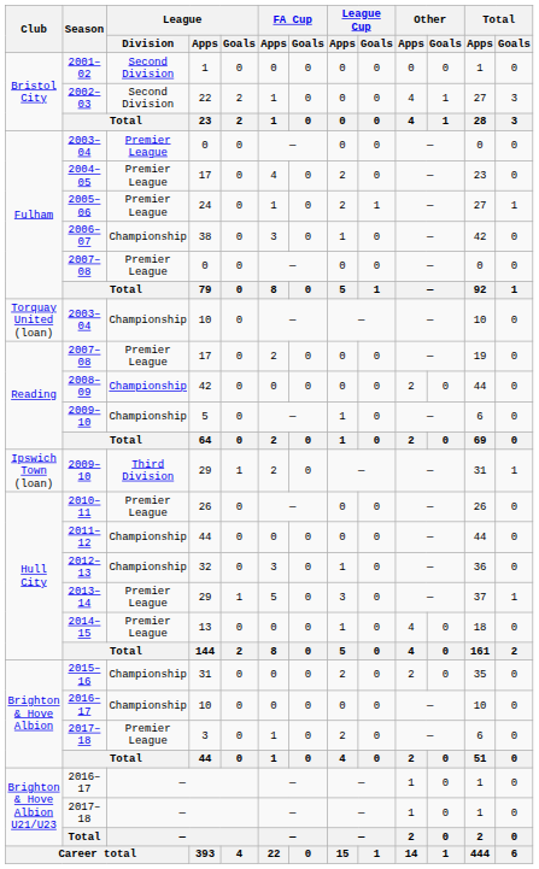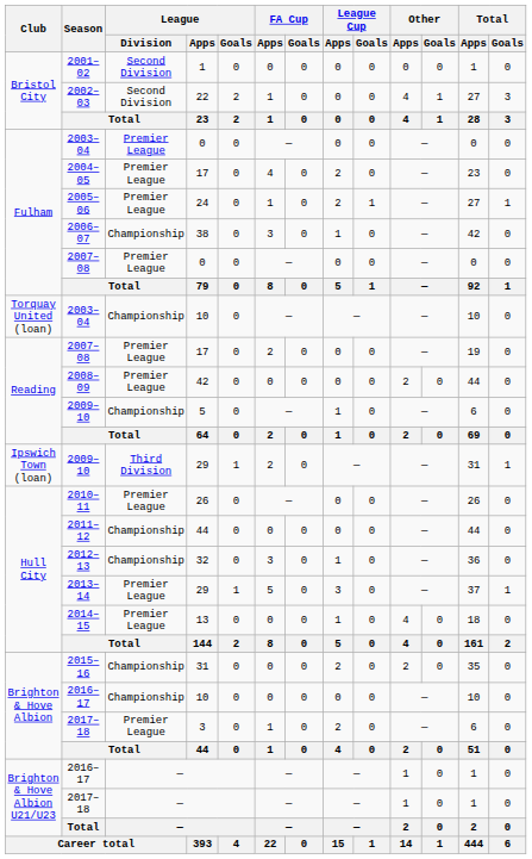 <table class=wikitable style="text-align: center">
 <tr>
 <th rowspan=2>Club</th>
 <th rowspan=2>Season</th>
 <th colspan=3>League</th>
 <th colspan=2><a href='#'>FA Cup</a></th>
 <th colspan=2><a href='#'>League Cup</a></th>
 <th colspan=2>Other</th>
 <th colspan=2>Total</th>
 </tr>
 <tr>
 <th>Division</th>
 <th>Apps</th>
 <th>Goals</th>
 <th>Apps</th>
 <th>Goals</th>
 <th>Apps</th>
 <th>Goals</th>
 <th>Apps</th>
 <th>Goals</th>
 <th>Apps</th>
 <th>Goals</th>
 </tr>
 <tr>
 <td rowspan=3><a href='#'>Bristol City</a></td>
 <td><a href='#'>2001–02</a></td>
 <td><a href='#'>Second Division</a></td>
 <td>1</td>
 <td>0</td>
 <td>0</td>
 <td>0</td>
 <td>0</td>
 <td>0</td>
 <td>0</td>
 <td>0</td>
 <td>1</td>
 <td>0</td>
 </tr>
 <tr>
 <td><a href='#'>2002–03</a></td>
 <td>Second Division</td>
 <td>22</td>
 <td>2</td>
 <td>1</td>
 <td>0</td>
 <td>0</td>
 <td>0</td>
 <td>4</td>
 <td>1</td>
 <td>27</td>
 <td>3</td>
 </tr>
 <tr>
 <th colspan=2>Total</th>
 <th>23</th>
 <th>2</th>
 <th>1</th>
 <th>0</th>
 <th>0</th>
 <th>0</th>
 <th>4</th>
 <th>1</th>
 <th>28</th>
 <th>3</th>
 </tr>
 <tr>
 <td rowspan=6><a href='#'>Fulham</a></td>
 <td><a href='#'>2003–04</a></td>
 <td><a href='#'>Premier League</a></td>
 <td>0</td>
 <td>0</td>
 <td colspan=2>—</td>
 <td>0</td>
 <td>0</td>
 <td colspan=2>—</td>
 <td>0</td>
 <td>0</td>
 </tr>
 <tr>
 <td><a href='#'>2004–05</a></td>
 <td>Premier League</td>
 <td>17</td>
 <td>0</td>
 <td>4</td>
 <td>0</td>
 <td>2</td>
 <td>0</td>
 <td colspan=2>—</td>
 <td>23</td>
 <td>0</td>
 </tr>
 <tr>
 <td><a href='#'>2005–06</a></td>
 <td>Premier League</td>
 <td>24</td>
 <td>0</td>
 <td>1</td>
 <td>0</td>
 <td>2</td>
 <td>1</td>
 <td colspan=2>—</td>
 <td>27</td>
 <td>1</td>
 </tr>
 <tr>
 <td><a href='#'>2006–07</a></td>
 <td>Championship</td>
 <td>38</td>
 <td>0</td>
 <td>3</td>
 <td>0</td>
 <td>1</td>
 <td>0</td>
 <td colspan=2>—</td>
 <td>42</td>
 <td>0</td>
 </tr>
 <tr>
 <td><a href='#'>2007–08</a></td>
 <td>Premier League</td>
 <td>0</td>
 <td>0</td>
 <td colspan=2>—</td>
 <td>0</td>
 <td>0</td>
 <td colspan=2>—</td>
 <td>0</td>
 <td>0</td>
 </tr>
 <tr>
 <th colspan=2>Total</th>
 <th>79</th>
 <th>0</th>
 <th>8</th>
 <th>0</th>
 <th>5</th>
 <th>1</th>
 <th colspan=2>—</th>
 <th>92</th>
 <th>1</th>
 </tr>
 <tr>
 <td><a href='#'>Torquay United</a> (loan)</td>
 <td><a href='#'>2003–04</a></td>
 <td>Championship</td>
 <td>10</td>
 <td>0</td>
 <td colspan=2>—</td>
 <td colspan=2>—</td>
 <td colspan=2>—</td>
 <td>10</td>
 <td>0</td>
 </tr>
 <tr>
 <td rowspan=4><a href='#'>Reading</a></td>
 <td><a href='#'>2007–08</a></td>
 <td>Premier League</td>
 <td>17</td>
 <td>0</td>
 <td>2</td>
 <td>0</td>
 <td>0</td>
 <td>0</td>
 <td colspan=2>—</td>
 <td>19</td>
 <td>0</td>
 </tr>
 <tr>
 <td><a href='#'>2008–09</a></td>
-<td><a href='#'>Championship</a></td>
+<td>Premier League</td>
 <td>42</td>
 <td>0</td>
 <td>0</td>
 <td>0</td>
 <td>0</td>
 <td>0</td>
 <td>2</td>
 <td>0</td>
 <td>44</td>
 <td>0</td>
 </tr>
 <tr>
 <td><a href='#'>2009–10</a></td>
 <td>Championship</td>
 <td>5</td>
 <td>0</td>
 <td colspan=2>—</td>
 <td>1</td>
 <td>0</td>
 <td colspan=2>—</td>
 <td>6</td>
 <td>0</td>
 </tr>
 <tr>
 <th colspan=2>Total</th>
 <th>64</th>
 <th>0</th>
 <th>2</th>
 <th>0</th>
 <th>1</th>
 <th>0</th>
 <th>2</th>
 <th>0</th>
 <th>69</th>
 <th>0</th>
 </tr>
 <tr>
 <td><a href='#'>Ipswich Town</a> (loan)</td>
 <td><a href='#'>2009–10</a></td>
 <td><a href='#'>Third Division</a></td>
 <td>29</td>
 <td>1</td>
 <td>2</td>
 <td>0</td>
 <td colspan=2>—</td>
 <td colspan=2>—</td>
 <td>31</td>
 <td>1</td>
 </tr>
 <tr>
 <td rowspan=6><a href='#'>Hull City</a></td>
 <td><a href='#'>2010–11</a></td>
 <td>Premier League</td>
 <td>26</td>
 <td>0</td>
 <td colspan=2>—</td>
 <td>0</td>
 <td>0</td>
 <td colspan=2>—</td>
 <td>26</td>
 <td>0</td>
 </tr>
 <tr>
 <td><a href='#'>2011–12</a></td>
 <td>Championship</td>
 <td>44</td>
 <td>0</td>
 <td>0</td>
 <td>0</td>
 <td>0</td>
 <td>0</td>
 <td colspan=2>—</td>
 <td>44</td>
 <td>0</td>
 </tr>
 <tr>
 <td><a href='#'>2012–13</a></td>
 <td>Championship</td>
 <td>32</td>
 <td>0</td>
 <td>3</td>
 <td>0</td>
 <td>1</td>
 <td>0</td>
 <td colspan=2>—</td>
 <td>36</td>
 <td>0</td>
 </tr>
 <tr>
 <td><a href='#'>2013–14</a></td>
 <td>Premier League</td>
 <td>29</td>
 <td>1</td>
 <td>5</td>
 <td>0</td>
 <td>3</td>
 <td>0</td>
 <td colspan=2>—</td>
 <td>37</td>
 <td>1</td>
 </tr>
 <tr>
 <td><a href='#'>2014–15</a></td>
 <td>Premier League</td>
 <td>13</td>
 <td>0</td>
 <td>0</td>
 <td>0</td>
 <td>1</td>
 <td>0</td>
 <td>4</td>
 <td>0</td>
 <td>18</td>
 <td>0</td>
 </tr>
 <tr>
 <th colspan=2>Total</th>
 <th>144</th>
 <th>2</th>
 <th>8</th>
 <th>0</th>
 <th>5</th>
 <th>0</th>
 <th>4</th>
 <th>0</th>
 <th>161</th>
 <th>2</th>
 </tr>
 <tr>
 <td rowspan=4><a href='#'>Brighton & Hove Albion</a></td>
 <td><a href='#'>2015–16</a></td>
 <td>Championship</td>
 <td>31</td>
 <td>0</td>
 <td>0</td>
 <td>0</td>
 <td>2</td>
 <td>0</td>
 <td>2</td>
 <td>0</td>
 <td>35</td>
 <td>0</td>
 </tr>
 <tr>
 <td><a href='#'>2016–17</a></td>
 <td>Championship</td>
 <td>10</td>
 <td>0</td>
 <td>0</td>
 <td>0</td>
 <td>0</td>
 <td>0</td>
 <td colspan=2>—</td>
 <td>10</td>
 <td>0</td>
 </tr>
 <tr>
 <td><a href='#'>2017–18</a></td>
 <td>Premier League</td>
 <td>3</td>
 <td>0</td>
 <td>1</td>
 <td>0</td>
 <td>2</td>
 <td>0</td>
 <td colspan=2>—</td>
 <td>6</td>
 <td>0</td>
 </tr>
 <tr>
 <th colspan=2>Total</th>
 <th>44</th>
 <th>0</th>
 <th>1</th>
 <th>0</th>
 <th>4</th>
 <th>0</th>
 <th>2</th>
 <th>0</th>
 <th>51</th>
 <th>0</th>
 </tr>
 <tr>
 <td rowspan=3><a href='#'>Brighton & Hove Albion U21/U23</a></td>
 <td>2016–17</td>
 <td colspan=3>—</td>
 <td colspan=2>—</td>
 <td colspan=2>—</td>
 <td>1</td>
 <td>0</td>
 <td>1</td>
 <td>0</td>
 </tr>
 <tr>
 <td>2017–18</td>
 <td colspan=3>—</td>
 <td colspan=2>—</td>
 <td colspan=2>—</td>
 <td>1</td>
 <td>0</td>
 <td>1</td>
 <td>0</td>
 </tr>
 <tr>
 <th colspan=1>Total</th>
 <th colspan=3>—</th>
 <th colspan=2>—</th>
 <th colspan=2>—</th>
 <th>2</th>
 <th>0</th>
 <th>2</th>
 <th>0</th>
 </tr>
 <tr>
 <th colspan=3>Career total</th>
 <th>393</th>
 <th>4</th>
 <th>22</th>
 <th>0</th>
 <th>15</th>
 <th>1</th>
 <th>14</th>
 <th>1</th>
 <th>444</th>
 <th>6</th>
 </tr>
 </table>
